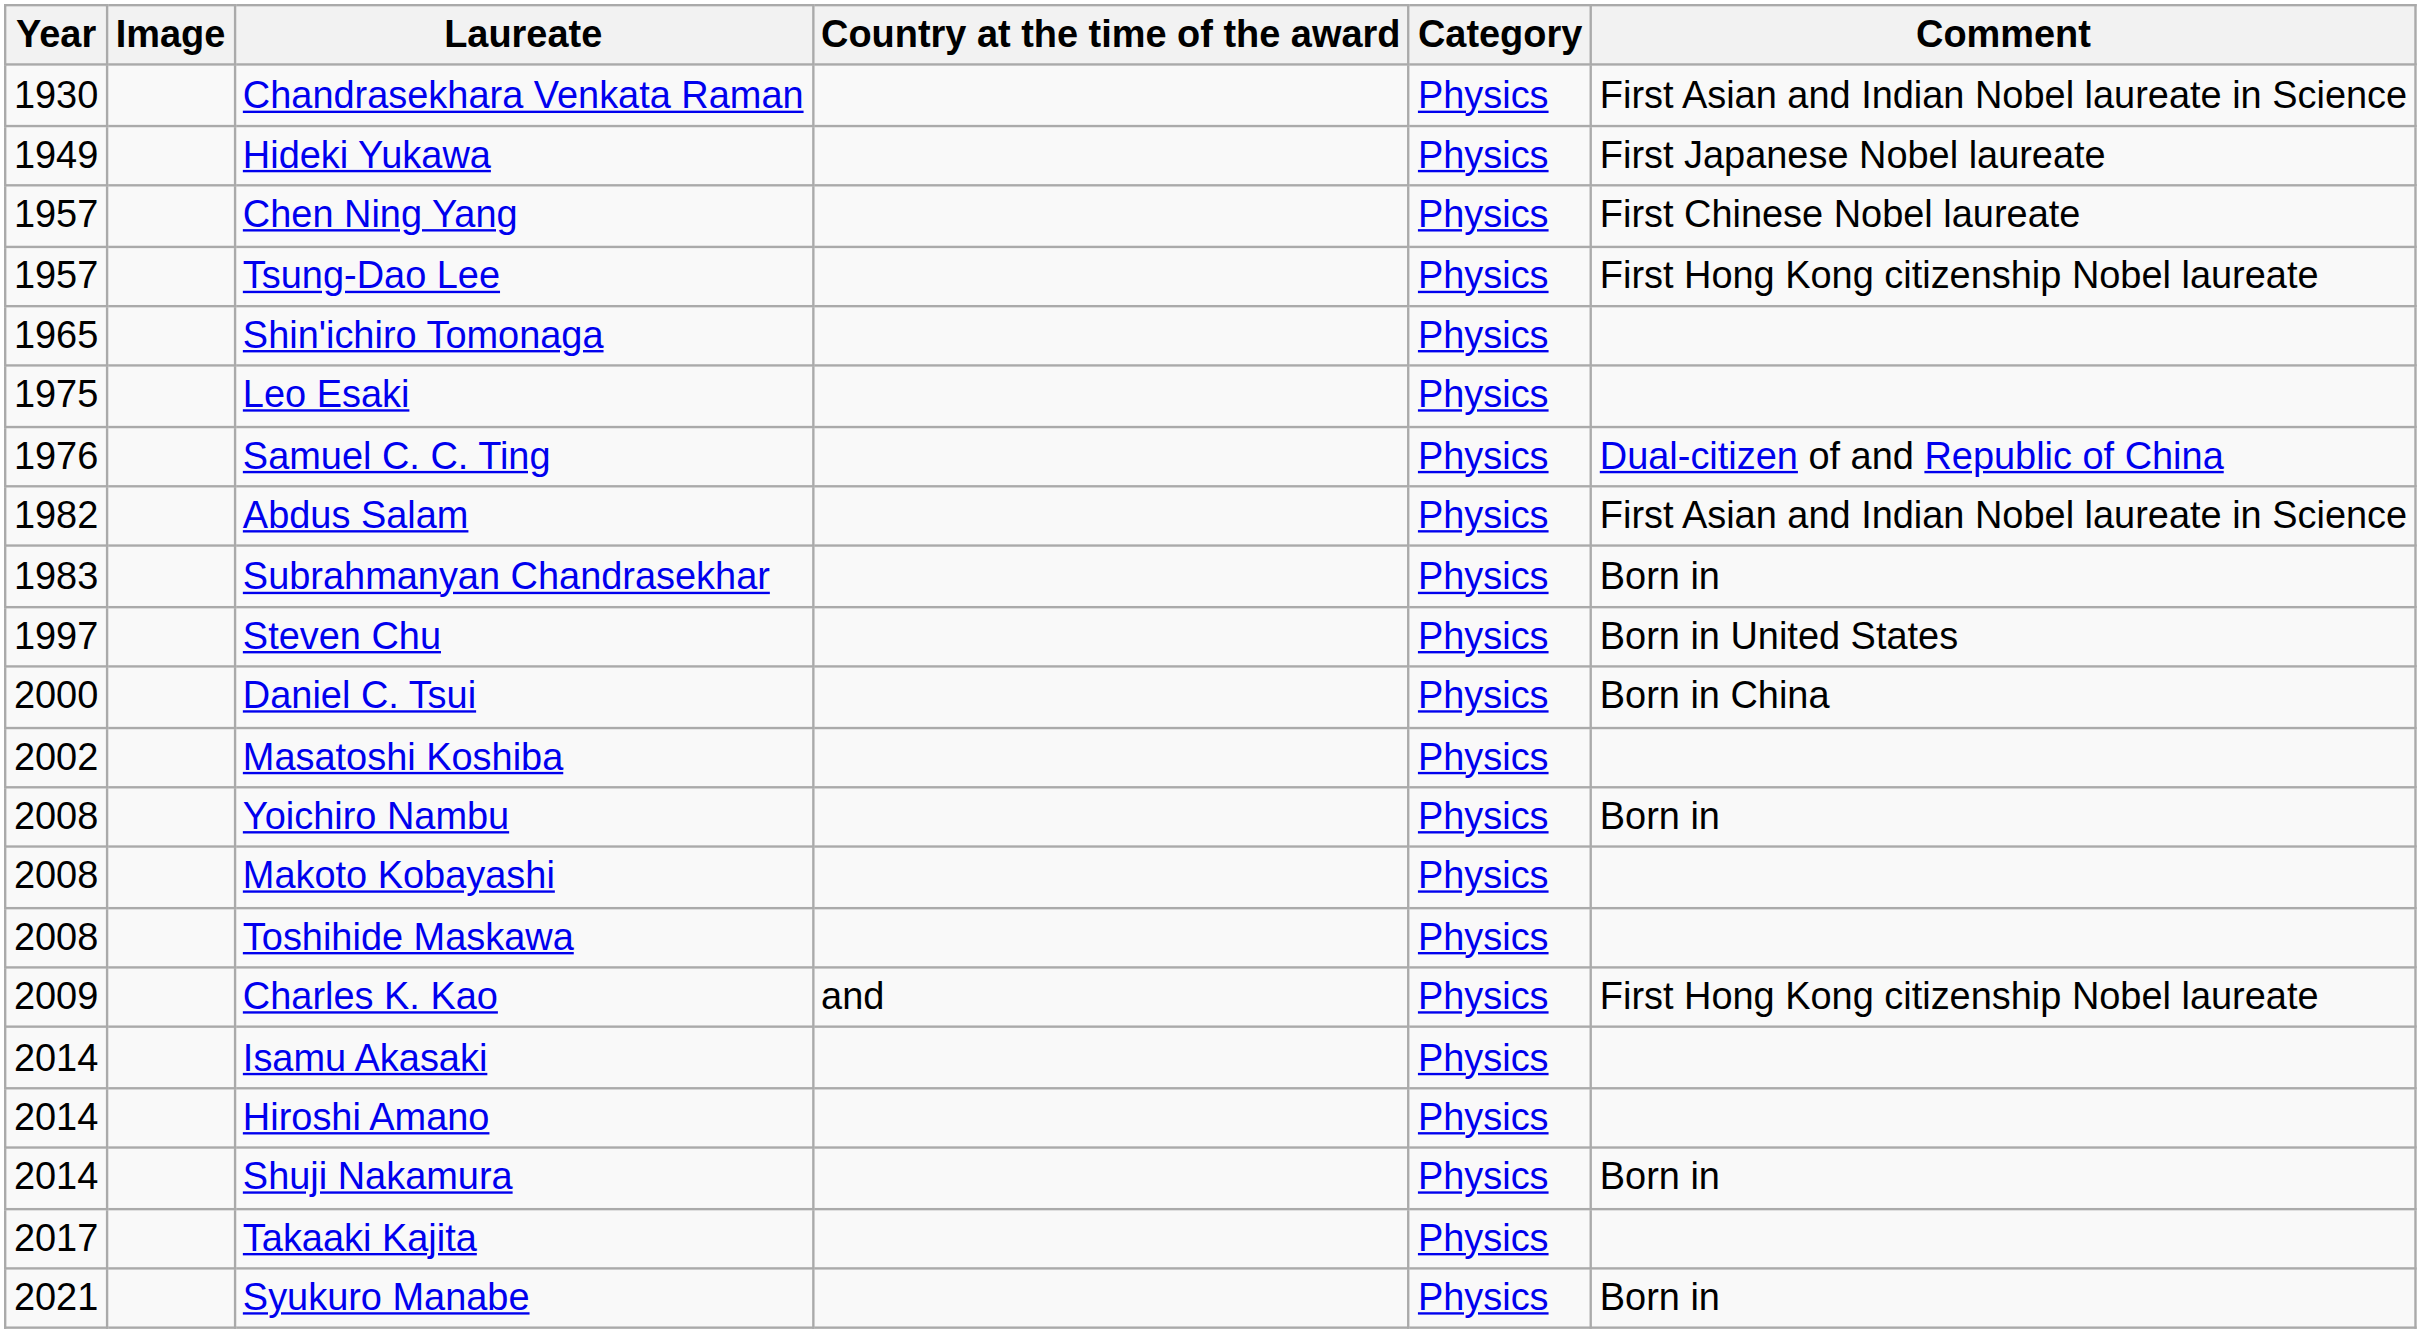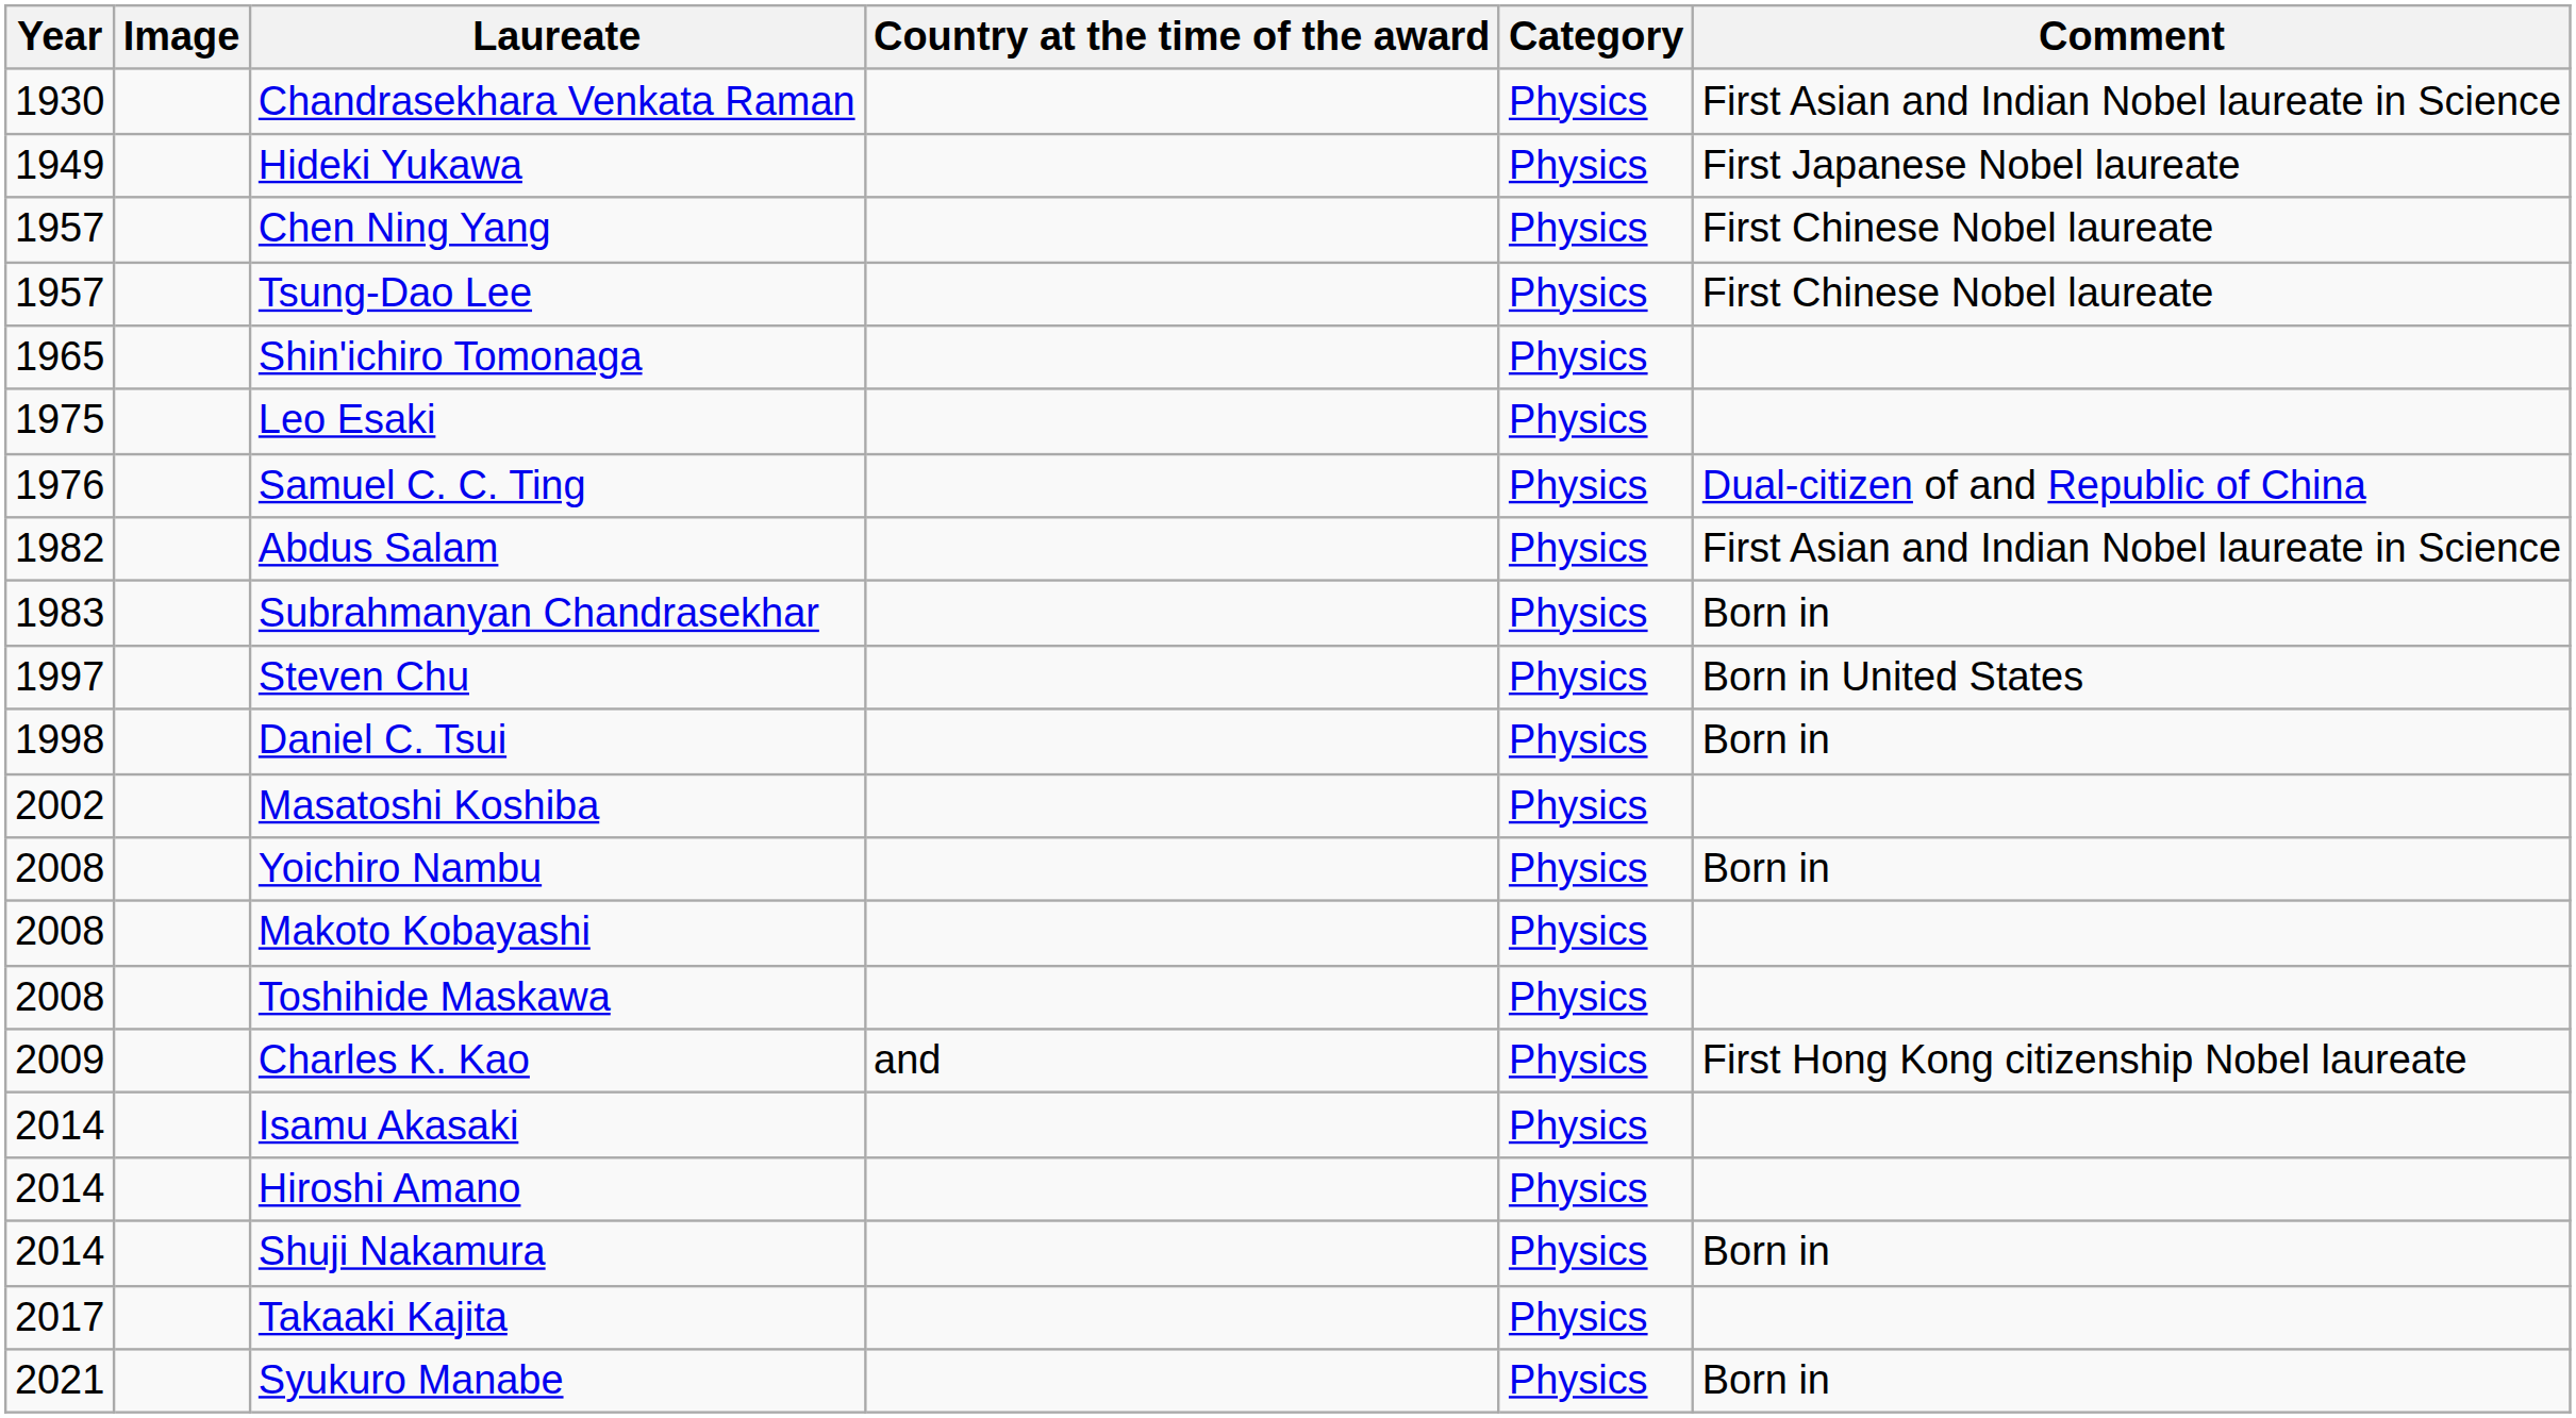 <table class="wikitable sortable">
 <tr>
 <th>Year</th>
 <th>Image</th>
 <th>Laureate</th>
 <th>Country at the time of the award</th>
 <th>Category</th>
 <th>Comment</th>
 </tr>
 <tr>
 <td>1930</td>
 <td></td>
 <td><a href='#'>Chandrasekhara Venkata Raman</a></td>
 <td></td>
 <td><a href='#'>Physics</a></td>
 <td>First Asian and Indian Nobel laureate in Science</td>
 </tr>
 <tr>
 <td>1949</td>
 <td></td>
 <td><a href='#'>Hideki Yukawa</a></td>
 <td></td>
 <td><a href='#'>Physics</a></td>
 <td>First Japanese Nobel laureate</td>
 </tr>
 <tr>
 <td>1957</td>
 <td></td>
 <td><a href='#'>Chen Ning Yang</a></td>
 <td></td>
 <td><a href='#'>Physics</a></td>
 <td>First Chinese Nobel laureate</td>
 </tr>
 <tr>
 <td>1957</td>
 <td></td>
 <td><a href='#'>Tsung-Dao Lee</a></td>
 <td></td>
 <td><a href='#'>Physics</a></td>
-<td>First Hong Kong citizenship Nobel laureate</td>
+<td>First Chinese Nobel laureate</td>
 </tr>
 <tr>
 <td>1965</td>
 <td></td>
 <td><a href='#'>Shin'ichiro Tomonaga</a></td>
 <td></td>
 <td><a href='#'>Physics</a></td>
 <td></td>
 </tr>
 <tr>
 <td>1975</td>
 <td></td>
 <td><a href='#'>Leo Esaki</a></td>
 <td></td>
 <td><a href='#'>Physics</a></td>
 <td></td>
 </tr>
 <tr>
 <td>1976</td>
 <td></td>
 <td><a href='#'>Samuel C. C. Ting</a></td>
 <td></td>
 <td><a href='#'>Physics</a></td>
 <td><a href='#'>Dual-citizen</a> of  and  <a href='#'>Republic of China</a></td>
 </tr>
 <tr>
 <td>1982</td>
 <td></td>
 <td><a href='#'>Abdus Salam</a></td>
 <td></td>
 <td><a href='#'>Physics</a></td>
 <td>First Asian and Indian Nobel laureate in Science</td>
 </tr>
 <tr>
 <td>1983</td>
 <td></td>
 <td><a href='#'>Subrahmanyan Chandrasekhar</a></td>
 <td></td>
 <td><a href='#'>Physics</a></td>
 <td>Born in </td>
 </tr>
 <tr>
 <td>1997</td>
 <td></td>
 <td><a href='#'>Steven Chu</a></td>
 <td></td>
 <td><a href='#'>Physics</a></td>
 <td>Born in United States</td>
 </tr>
 <tr>
-<td>2000</td>
+<td>1998</td>
 <td></td>
 <td><a href='#'>Daniel C. Tsui</a></td>
 <td></td>
 <td><a href='#'>Physics</a></td>
-<td>Born in China</td>
+<td>Born in </td>
 </tr>
 <tr>
 <td>2002</td>
 <td></td>
 <td><a href='#'>Masatoshi Koshiba</a></td>
 <td></td>
 <td><a href='#'>Physics</a></td>
 <td></td>
 </tr>
 <tr>
 <td>2008</td>
 <td></td>
 <td><a href='#'>Yoichiro Nambu</a></td>
 <td></td>
 <td><a href='#'>Physics</a></td>
 <td>Born in </td>
 </tr>
 <tr>
 <td>2008</td>
 <td></td>
 <td><a href='#'>Makoto Kobayashi</a></td>
 <td></td>
 <td><a href='#'>Physics</a></td>
 <td></td>
 </tr>
 <tr>
 <td>2008</td>
 <td></td>
 <td><a href='#'>Toshihide Maskawa</a></td>
 <td></td>
 <td><a href='#'>Physics</a></td>
 <td></td>
 </tr>
 <tr>
 <td>2009</td>
 <td></td>
 <td><a href='#'>Charles K. Kao</a></td>
 <td> and </td>
 <td><a href='#'>Physics</a></td>
 <td>First Hong Kong citizenship Nobel laureate</td>
 </tr>
 <tr>
 <td>2014</td>
 <td></td>
 <td><a href='#'>Isamu Akasaki</a></td>
 <td></td>
 <td><a href='#'>Physics</a></td>
 <td></td>
 </tr>
 <tr>
 <td>2014</td>
 <td></td>
 <td><a href='#'>Hiroshi Amano</a></td>
 <td></td>
 <td><a href='#'>Physics</a></td>
 <td></td>
 </tr>
 <tr>
 <td>2014</td>
 <td></td>
 <td><a href='#'>Shuji Nakamura</a></td>
 <td></td>
 <td><a href='#'>Physics</a></td>
 <td>Born in </td>
 </tr>
 <tr>
 <td>2017</td>
 <td></td>
 <td><a href='#'>Takaaki Kajita</a></td>
 <td></td>
 <td><a href='#'>Physics</a></td>
 </tr>
 <tr>
 <td>2021</td>
 <td></td>
 <td><a href='#'>Syukuro Manabe</a></td>
 <td></td>
 <td><a href='#'>Physics</a></td>
 <td>Born in </td>
 </tr>
 </table>
